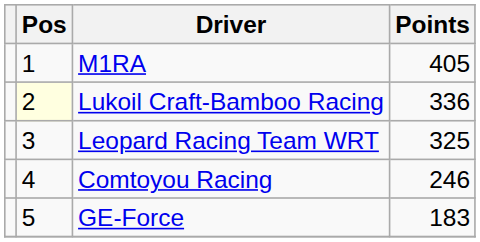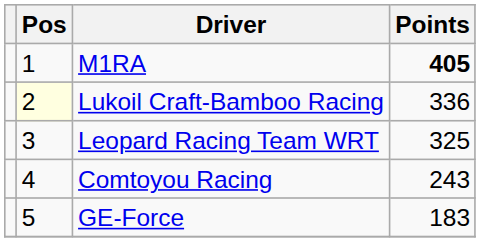 <table class="wikitable" style="font-size: 95%;">
 <tr>
 <th></th>
 <th>Pos</th>
 <th>Driver</th>
 <th>Points</th>
 </tr>
 <tr>
 <td align="left"></td>
 <td>1</td>
 <td> <a href='#'>M1RA</a></td>
-<td align="right">405</td>
+<td align="right"><strong>405</strong></td>
 </tr>
 <tr>
 <td align="left"></td>
 <td style="background: lightyellow;">2</td>
 <td> <a href='#'>Lukoil Craft-Bamboo Racing</a></td>
 <td align="right">336</td>
 </tr>
 <tr>
 <td align="left"></td>
 <td>3</td>
 <td> <a href='#'>Leopard Racing Team WRT</a></td>
 <td align="right">325</td>
 </tr>
 <tr>
 <td align="left"></td>
 <td>4</td>
 <td> <a href='#'>Comtoyou Racing</a></td>
-<td align="right">246</td>
+<td align="right">243</td>
 </tr>
 <tr>
 <td align="left"></td>
 <td>5</td>
 <td> <a href='#'>GE-Force</a></td>
 <td align="right">183</td>
 </tr>
 <tr>
 </tr>
 </table>
